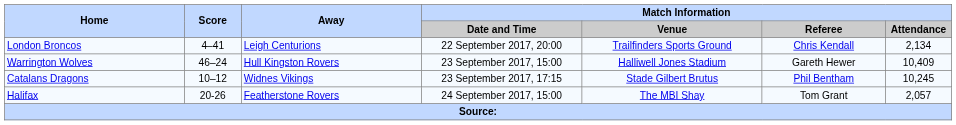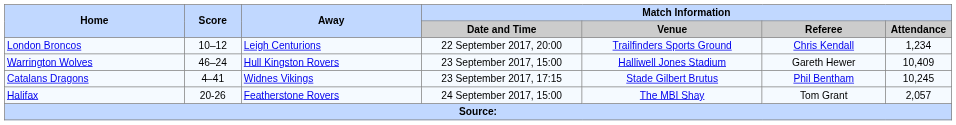 <table border=1 style="border-collapse:collapse; font-size:85%; text-align:center;" cellpadding=3 cellspacing=0 width=100%>
 <tr bgcolor=#C1D8FF>
 <th rowspan=2 width=19%>Home</th>
 <th rowspan=2 width=6%>Score</th>
 <th rowspan=2 width=19%>Away</th>
 <th colspan=6>Match Information</th>
 </tr>
 <tr bgcolor=#CCCCCC>
 <th width=17%>Date and Time</th>
 <th width=19%>Venue</th>
 <th width=13%>Referee</th>
 <th width=7%>Attendance</th>
 </tr>
 <tr bgcolor=#F5FAFF>
 <td align=left> <a href='#'>London Broncos</a></td>
-<td>4–41</td>
+<td>10–12</td>
 <td align=left> <a href='#'>Leigh Centurions</a></td>
 <td>22 September 2017, 20:00</td>
 <td><a href='#'>Trailfinders Sports Ground</a></td>
 <td><a href='#'>Chris Kendall</a></td>
-<td>2,134</td>
+<td>1,234</td>
 </tr>
 <tr bgcolor=#F5FAFF>
 <td align=left> <a href='#'>Warrington Wolves</a></td>
 <td>46–24</td>
 <td align=left> <a href='#'>Hull Kingston Rovers</a></td>
 <td>23 September 2017, 15:00</td>
 <td><a href='#'>Halliwell Jones Stadium</a></td>
 <td>Gareth Hewer</td>
 <td>10,409</td>
 </tr>
 <tr bgcolor=#F5FAFF>
 <td align=left> <a href='#'>Catalans Dragons</a></td>
-<td>10–12</td>
+<td>4–41</td>
 <td align=left> <a href='#'>Widnes Vikings</a></td>
 <td>23 September 2017, 17:15</td>
 <td><a href='#'>Stade Gilbert Brutus</a></td>
 <td><a href='#'>Phil Bentham</a></td>
 <td>10,245</td>
 </tr>
 <tr bgcolor=#F5FAFF>
 <td align=left> <a href='#'>Halifax</a></td>
 <td>20-26</td>
 <td align=left> <a href='#'>Featherstone Rovers</a></td>
 <td>24 September 2017, 15:00</td>
 <td><a href='#'>The MBI Shay</a></td>
 <td>Tom Grant</td>
 <td>2,057</td>
 </tr>
 <tr style="background:#c1d8ff;">
 <th colspan=12>Source:</th>
 </tr>
 </table>
